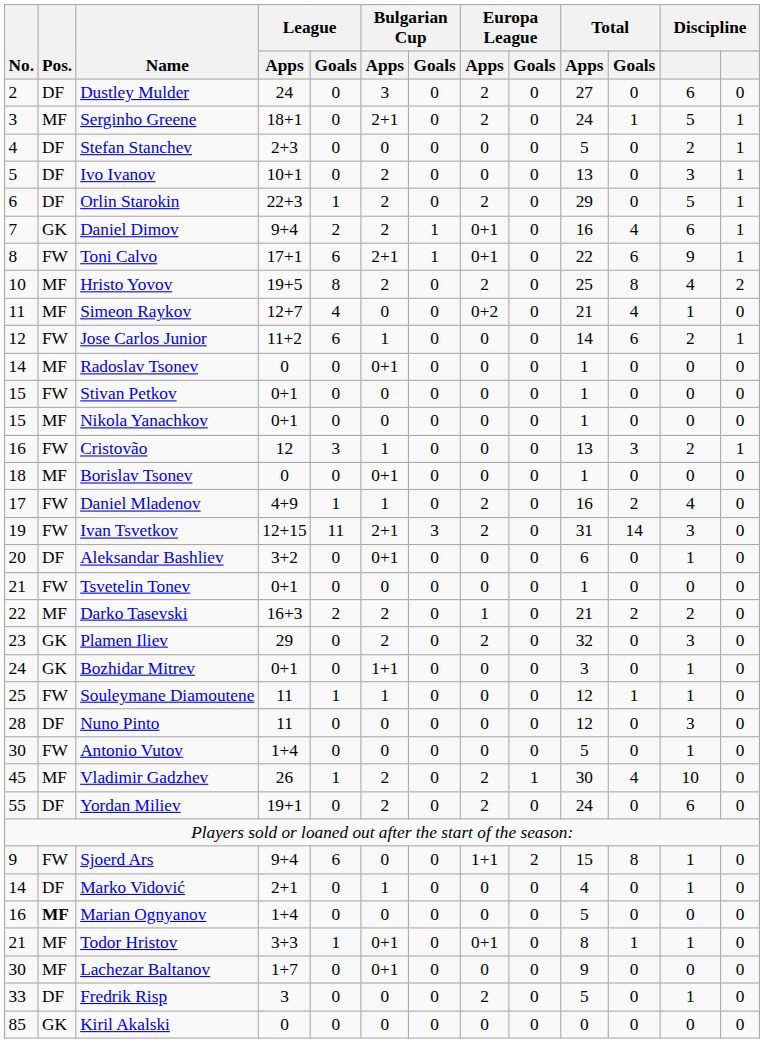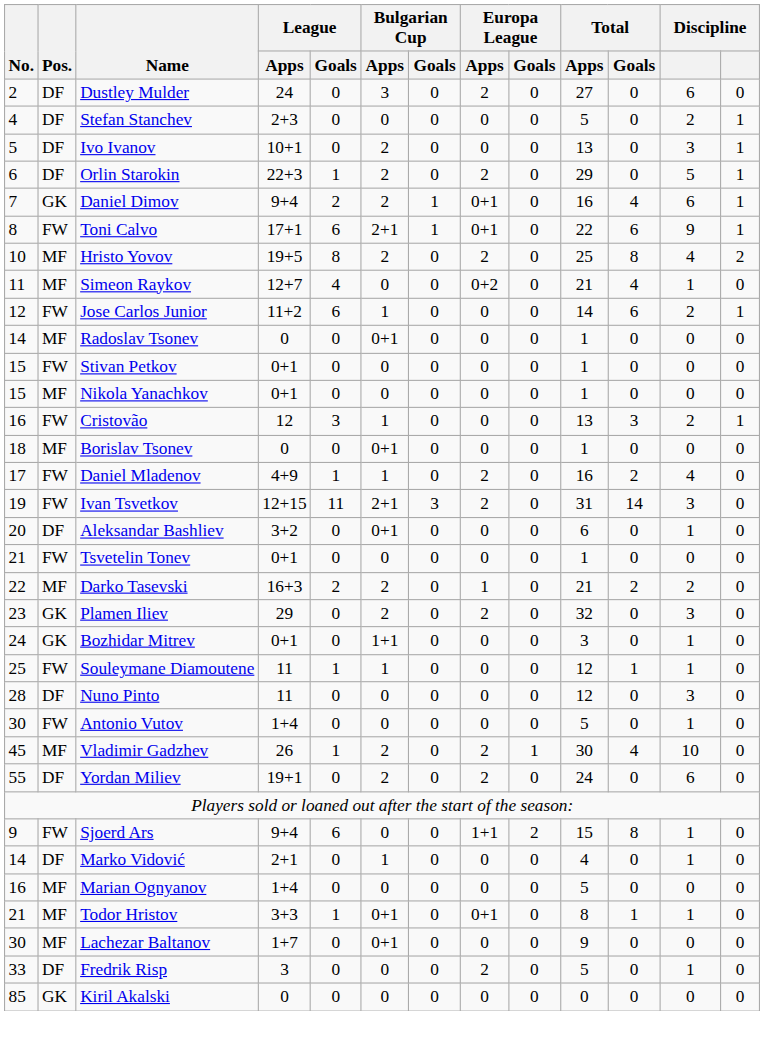 <table class="wikitable" style="text-align:center">
 <tr>
 <th rowspan="2" valign="bottom">No.</th>
 <th rowspan="2" valign="bottom">Pos.</th>
 <th rowspan="2" valign="bottom">Name</th>
 <th colspan="2" width="85">League</th>
 <th colspan="2" width="85">Bulgarian Cup</th>
 <th colspan="2" width="85">Europa League</th>
 <th colspan="2" width="85">Total</th>
 <th colspan="2" width="85">Discipline</th>
 </tr>
 <tr>
 <th>Apps</th>
 <th>Goals</th>
 <th>Apps</th>
 <th>Goals</th>
 <th>Apps</th>
 <th>Goals</th>
 <th>Apps</th>
 <th>Goals</th>
 <th></th>
 <th></th>
 </tr>
 <tr>
 <td align=left>2</td>
 <td align=left>DF</td>
 <td align=left> <a href='#'>Dustley Mulder</a></td>
 <td>24</td>
 <td>0</td>
 <td>3</td>
 <td>0</td>
 <td>2</td>
 <td>0</td>
 <td>27</td>
 <td>0</td>
 <td>6</td>
 <td>0</td>
-</tr>
-<tr>
-<td align=left>3</td>
-<td align=left>MF</td>
-<td align=left> <a href='#'>Serginho Greene</a></td>
-<td>18+1</td>
-<td>0</td>
-<td>2+1</td>
-<td>0</td>
-<td>2</td>
-<td>0</td>
-<td>24</td>
-<td>1</td>
-<td>5</td>
-<td>1</td>
 </tr>
 <tr>
 <td align=left>4</td>
 <td align=left>DF</td>
 <td align=left> <a href='#'>Stefan Stanchev</a></td>
 <td>2+3</td>
 <td>0</td>
 <td>0</td>
 <td>0</td>
 <td>0</td>
 <td>0</td>
 <td>5</td>
 <td>0</td>
 <td>2</td>
 <td>1</td>
 </tr>
 <tr>
 <td align=left>5</td>
 <td align=left>DF</td>
 <td align=left> <a href='#'>Ivo Ivanov</a></td>
 <td>10+1</td>
 <td>0</td>
 <td>2</td>
 <td>0</td>
 <td>0</td>
 <td>0</td>
 <td>13</td>
 <td>0</td>
 <td>3</td>
 <td>1</td>
 </tr>
 <tr>
 <td align=left>6</td>
 <td align=left>DF</td>
 <td align=left> <a href='#'>Orlin Starokin</a></td>
 <td>22+3</td>
 <td>1</td>
 <td>2</td>
 <td>0</td>
 <td>2</td>
 <td>0</td>
 <td>29</td>
 <td>0</td>
 <td>5</td>
 <td>1</td>
 </tr>
 <tr>
 <td align=left>7</td>
 <td align=left>GK</td>
 <td align=left> <a href='#'>Daniel Dimov</a></td>
 <td>9+4</td>
 <td>2</td>
 <td>2</td>
 <td>1</td>
 <td>0+1</td>
 <td>0</td>
 <td>16</td>
 <td>4</td>
 <td>6</td>
 <td>1</td>
 </tr>
 <tr>
 <td align=left>8</td>
 <td align=left>FW</td>
 <td align=left> <a href='#'>Toni Calvo</a></td>
 <td>17+1</td>
 <td>6</td>
 <td>2+1</td>
 <td>1</td>
 <td>0+1</td>
 <td>0</td>
 <td>22</td>
 <td>6</td>
 <td>9</td>
 <td>1</td>
 </tr>
 <tr>
 <td align=left>10</td>
 <td align=left>MF</td>
 <td align=left> <a href='#'>Hristo Yovov</a></td>
 <td>19+5</td>
 <td>8</td>
 <td>2</td>
 <td>0</td>
 <td>2</td>
 <td>0</td>
 <td>25</td>
 <td>8</td>
 <td>4</td>
 <td>2</td>
 </tr>
 <tr>
 <td align=left>11</td>
 <td align=left>MF</td>
 <td align=left> <a href='#'>Simeon Raykov</a></td>
 <td>12+7</td>
 <td>4</td>
 <td>0</td>
 <td>0</td>
 <td>0+2</td>
 <td>0</td>
 <td>21</td>
 <td>4</td>
 <td>1</td>
 <td>0</td>
 </tr>
 <tr>
 <td align=left>12</td>
 <td align=left>FW</td>
 <td align=left> <a href='#'>Jose Carlos Junior</a></td>
 <td>11+2</td>
 <td>6</td>
 <td>1</td>
 <td>0</td>
 <td>0</td>
 <td>0</td>
 <td>14</td>
 <td>6</td>
 <td>2</td>
 <td>1</td>
 </tr>
 <tr>
 <td align=left>14</td>
 <td align=left>MF</td>
 <td align=left> <a href='#'>Radoslav Tsonev</a></td>
 <td>0</td>
 <td>0</td>
 <td>0+1</td>
 <td>0</td>
 <td>0</td>
 <td>0</td>
 <td>1</td>
 <td>0</td>
 <td>0</td>
 <td>0</td>
 </tr>
 <tr>
 <td align=left>15</td>
 <td align=left>FW</td>
 <td align=left> <a href='#'>Stivan Petkov</a></td>
 <td>0+1</td>
 <td>0</td>
 <td>0</td>
 <td>0</td>
 <td>0</td>
 <td>0</td>
 <td>1</td>
 <td>0</td>
 <td>0</td>
 <td>0</td>
 </tr>
 <tr>
 <td align=left>15</td>
 <td align=left>MF</td>
 <td align=left> <a href='#'>Nikola Yanachkov</a></td>
 <td>0+1</td>
 <td>0</td>
 <td>0</td>
 <td>0</td>
 <td>0</td>
 <td>0</td>
 <td>1</td>
 <td>0</td>
 <td>0</td>
 <td>0</td>
 </tr>
 <tr>
 <td align=left>16</td>
 <td align=left>FW</td>
 <td align=left> <a href='#'>Cristovão</a></td>
 <td>12</td>
 <td>3</td>
 <td>1</td>
 <td>0</td>
 <td>0</td>
 <td>0</td>
 <td>13</td>
 <td>3</td>
 <td>2</td>
 <td>1</td>
 </tr>
 <tr>
 <td align=left>18</td>
 <td align=left>MF</td>
 <td align=left> <a href='#'>Borislav Tsonev</a></td>
 <td>0</td>
 <td>0</td>
 <td>0+1</td>
 <td>0</td>
 <td>0</td>
 <td>0</td>
 <td>1</td>
 <td>0</td>
 <td>0</td>
 <td>0</td>
 </tr>
 <tr>
 <td align=left>17</td>
 <td align=left>FW</td>
 <td align=left> <a href='#'>Daniel Mladenov</a></td>
 <td>4+9</td>
 <td>1</td>
 <td>1</td>
 <td>0</td>
 <td>2</td>
 <td>0</td>
 <td>16</td>
 <td>2</td>
 <td>4</td>
 <td>0</td>
 </tr>
 <tr>
 <td align=left>19</td>
 <td align=left>FW</td>
 <td align=left> <a href='#'>Ivan Tsvetkov</a></td>
 <td>12+15</td>
 <td>11</td>
 <td>2+1</td>
 <td>3</td>
 <td>2</td>
 <td>0</td>
 <td>31</td>
 <td>14</td>
 <td>3</td>
 <td>0</td>
 </tr>
 <tr>
 <td align=left>20</td>
 <td align=left>DF</td>
 <td align=left> <a href='#'>Aleksandar Bashliev</a></td>
 <td>3+2</td>
 <td>0</td>
 <td>0+1</td>
 <td>0</td>
 <td>0</td>
 <td>0</td>
 <td>6</td>
 <td>0</td>
 <td>1</td>
 <td>0</td>
 </tr>
 <tr>
 <td align=left>21</td>
 <td align=left>FW</td>
 <td align=left> <a href='#'>Tsvetelin Tonev</a></td>
 <td>0+1</td>
 <td>0</td>
 <td>0</td>
 <td>0</td>
 <td>0</td>
 <td>0</td>
 <td>1</td>
 <td>0</td>
 <td>0</td>
 <td>0</td>
 </tr>
 <tr>
 <td align=left>22</td>
 <td align=left>MF</td>
 <td align=left> <a href='#'>Darko Tasevski</a></td>
 <td>16+3</td>
 <td>2</td>
 <td>2</td>
 <td>0</td>
 <td>1</td>
 <td>0</td>
 <td>21</td>
 <td>2</td>
 <td>2</td>
 <td>0</td>
 </tr>
 <tr>
 <td align=left>23</td>
 <td align=left>GK</td>
 <td align=left> <a href='#'>Plamen Iliev</a></td>
 <td>29</td>
 <td>0</td>
 <td>2</td>
 <td>0</td>
 <td>2</td>
 <td>0</td>
 <td>32</td>
 <td>0</td>
 <td>3</td>
 <td>0</td>
 </tr>
 <tr>
 <td align=left>24</td>
 <td align=left>GK</td>
 <td align=left> <a href='#'>Bozhidar Mitrev</a></td>
 <td>0+1</td>
 <td>0</td>
 <td>1+1</td>
 <td>0</td>
 <td>0</td>
 <td>0</td>
 <td>3</td>
 <td>0</td>
 <td>1</td>
 <td>0</td>
 </tr>
 <tr>
 <td align=left>25</td>
 <td align=left>FW</td>
 <td align=left> <a href='#'>Souleymane Diamoutene</a></td>
 <td>11</td>
 <td>1</td>
 <td>1</td>
 <td>0</td>
 <td>0</td>
 <td>0</td>
 <td>12</td>
 <td>1</td>
 <td>1</td>
 <td>0</td>
 </tr>
 <tr>
 <td align=left>28</td>
 <td align=left>DF</td>
 <td align=left> <a href='#'>Nuno Pinto</a></td>
 <td>11</td>
 <td>0</td>
 <td>0</td>
 <td>0</td>
 <td>0</td>
 <td>0</td>
 <td>12</td>
 <td>0</td>
 <td>3</td>
 <td>0</td>
 </tr>
 <tr>
 <td align=left>30</td>
 <td align=left>FW</td>
 <td align=left> <a href='#'>Antonio Vutov</a></td>
 <td>1+4</td>
 <td>0</td>
 <td>0</td>
 <td>0</td>
 <td>0</td>
 <td>0</td>
 <td>5</td>
 <td>0</td>
 <td>1</td>
 <td>0</td>
 </tr>
 <tr>
 <td align=left>45</td>
 <td align=left>MF</td>
 <td align=left> <a href='#'>Vladimir Gadzhev</a></td>
 <td>26</td>
 <td>1</td>
 <td>2</td>
 <td>0</td>
 <td>2</td>
 <td>1</td>
 <td>30</td>
 <td>4</td>
 <td>10</td>
 <td>0</td>
 </tr>
 <tr>
 <td align=left>55</td>
 <td align=left>DF</td>
 <td align=left> <a href='#'>Yordan Miliev</a></td>
 <td>19+1</td>
 <td>0</td>
 <td>2</td>
 <td>0</td>
 <td>2</td>
 <td>0</td>
 <td>24</td>
 <td>0</td>
 <td>6</td>
 <td>0</td>
 </tr>
 <tr>
 <td colspan="13"><em>Players sold or loaned out after the start of the season:</em></td>
 </tr>
 <tr>
 <td align=left>9</td>
 <td align=left>FW</td>
 <td align=left> <a href='#'>Sjoerd Ars</a></td>
 <td>9+4</td>
 <td>6</td>
 <td>0</td>
 <td>0</td>
 <td>1+1</td>
 <td>2</td>
 <td>15</td>
 <td>8</td>
 <td>1</td>
 <td>0</td>
 </tr>
 <tr>
 <td align=left>14</td>
 <td align=left>DF</td>
 <td align=left> <a href='#'>Marko Vidović</a></td>
 <td>2+1</td>
 <td>0</td>
 <td>1</td>
 <td>0</td>
 <td>0</td>
 <td>0</td>
 <td>4</td>
 <td>0</td>
 <td>1</td>
 <td>0</td>
 </tr>
 <tr>
 <td align=left>16</td>
-<td align=left><strong>MF</strong></td>
+<td align=left>MF</td>
 <td align=left> <a href='#'>Marian Ognyanov</a></td>
 <td>1+4</td>
 <td>0</td>
 <td>0</td>
 <td>0</td>
 <td>0</td>
 <td>0</td>
 <td>5</td>
 <td>0</td>
 <td>0</td>
 <td>0</td>
 </tr>
 <tr>
 <td align=left>21</td>
 <td align=left>MF</td>
 <td align=left> <a href='#'>Todor Hristov</a></td>
 <td>3+3</td>
 <td>1</td>
 <td>0+1</td>
 <td>0</td>
 <td>0+1</td>
 <td>0</td>
 <td>8</td>
 <td>1</td>
 <td>1</td>
 <td>0</td>
 </tr>
 <tr>
 <td align=left>30</td>
 <td align=left>MF</td>
 <td align=left> <a href='#'>Lachezar Baltanov</a></td>
 <td>1+7</td>
 <td>0</td>
 <td>0+1</td>
 <td>0</td>
 <td>0</td>
 <td>0</td>
 <td>9</td>
 <td>0</td>
 <td>0</td>
 <td>0</td>
 </tr>
 <tr>
 <td align=left>33</td>
 <td align=left>DF</td>
 <td align=left> <a href='#'>Fredrik Risp</a></td>
 <td>3</td>
 <td>0</td>
 <td>0</td>
 <td>0</td>
 <td>2</td>
 <td>0</td>
 <td>5</td>
 <td>0</td>
 <td>1</td>
 <td>0</td>
 </tr>
 <tr>
 <td align=left>85</td>
 <td align=left>GK</td>
 <td align=left> <a href='#'>Kiril Akalski</a></td>
 <td>0</td>
 <td>0</td>
 <td>0</td>
 <td>0</td>
 <td>0</td>
 <td>0</td>
 <td>0</td>
 <td>0</td>
 <td>0</td>
 <td>0</td>
 </tr>
 </table>
